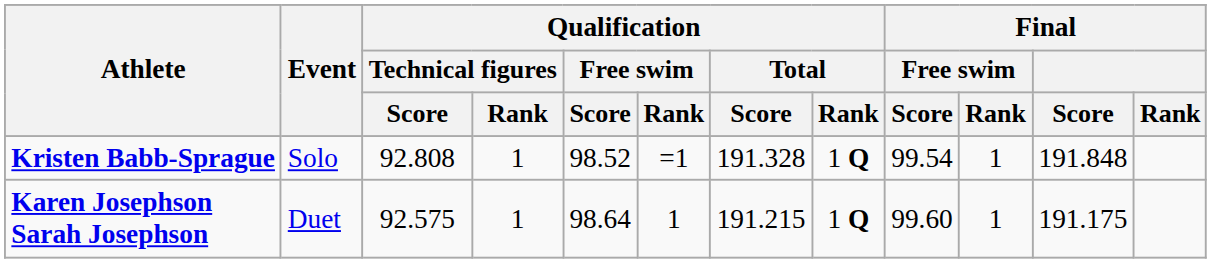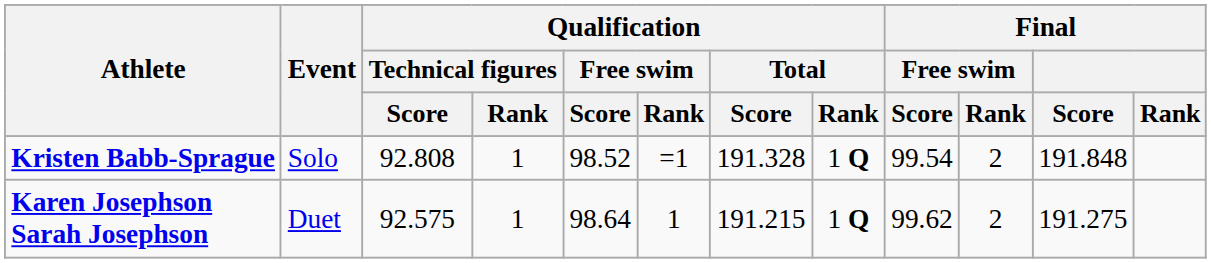 <table class=wikitable style=font-size:90%;text-align:center>
 <tr>
 <th rowspan=3>Athlete</th>
 <th rowspan=3>Event</th>
 <th colspan=6>Qualification</th>
 <th colspan=4>Final</th>
 </tr>
 <tr style=font-size:95%>
 <th colspan=2>Technical figures</th>
 <th colspan=2>Free swim</th>
 <th colspan=2>Total</th>
 <th colspan=2>Free swim</th>
 <th colspan=2></th>
 </tr>
 <tr style=font-size:95%>
 <th>Score</th>
 <th>Rank</th>
 <th>Score</th>
 <th>Rank</th>
 <th>Score</th>
 <th>Rank</th>
 <th>Score</th>
 <th>Rank</th>
 <th>Score</th>
 <th>Rank</th>
 </tr>
 <tr>
 <td align=left><strong><a href='#'>Kristen Babb-Sprague</a></strong></td>
 <td align=left><a href='#'>Solo</a></td>
 <td>92.808</td>
 <td>1</td>
 <td>98.52</td>
 <td>=1</td>
 <td>191.328</td>
 <td>1 <strong>Q</strong></td>
 <td>99.54</td>
-<td>1</td>
+<td>2</td>
 <td>191.848</td>
 <td></td>
 </tr>
 <tr>
 <td align=left><strong><a href='#'>Karen Josephson</a><br><a href='#'>Sarah Josephson</a></strong></td>
 <td align=left><a href='#'>Duet</a></td>
 <td>92.575</td>
 <td>1</td>
 <td>98.64</td>
 <td>1</td>
 <td>191.215</td>
 <td>1 <strong>Q</strong></td>
-<td>99.60</td>
-<td>1</td>
-<td>191.175</td>
+<td>99.62</td>
+<td>2</td>
+<td>191.275</td>
 <td></td>
 </tr>
 </table>
